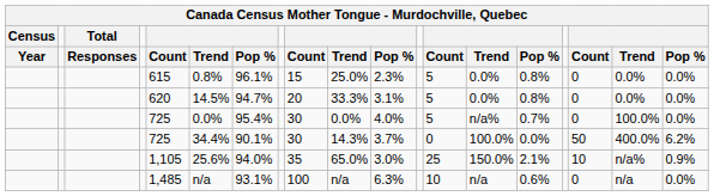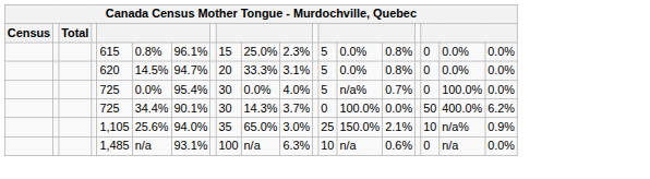 <table class="wikitable">
 <tr>
 <th colspan="19">Canada Census Mother Tongue - Murdochville, Quebec</th>
 </tr>
 <tr>
 <th>Census</th>
 <td></td>
 <th>Total</th>
 <td colspan="1"></td>
 <th colspan="3"></th>
 <td colspan="1"></td>
 <th colspan="3"></th>
 <td colspan="1"></td>
 <th colspan="3"></th>
 <td colspan="1"></td>
 <th colspan="3"></th>
-</tr>
-<tr>
-<th>Year</th>
-<td></td>
-<th>Responses</th>
-<td></td>
-<th>Count</th>
-<th>Trend</th>
-<th>Pop %</th>
-<td></td>
-<th>Count</th>
-<th>Trend</th>
-<th>Pop %</th>
-<td></td>
-<th>Count</th>
-<th>Trend</th>
-<th>Pop %</th>
-<td></td>
-<th>Count</th>
-<th>Trend</th>
-<th>Pop %</th>
 </tr>
 <tr>
 <td></td>
 <td></td>
 <td></td>
 <td></td>
 <td>615</td>
 <td> 0.8%</td>
 <td>96.1%</td>
 <td></td>
 <td>15</td>
 <td> 25.0%</td>
 <td>2.3%</td>
 <td></td>
 <td>5</td>
 <td> 0.0%</td>
 <td>0.8%</td>
 <td></td>
 <td>0</td>
 <td> 0.0%</td>
 <td>0.0%</td>
 </tr>
 <tr>
 <td></td>
 <td></td>
 <td></td>
 <td></td>
 <td>620</td>
 <td> 14.5%</td>
 <td>94.7%</td>
 <td></td>
 <td>20</td>
 <td> 33.3%</td>
 <td>3.1%</td>
 <td></td>
 <td>5</td>
 <td> 0.0%</td>
 <td>0.8%</td>
 <td></td>
 <td>0</td>
 <td> 0.0%</td>
 <td>0.0%</td>
 </tr>
 <tr>
 <td></td>
 <td></td>
 <td></td>
 <td></td>
 <td>725</td>
 <td> 0.0%</td>
 <td>95.4%</td>
 <td></td>
 <td>30</td>
 <td> 0.0%</td>
 <td>4.0%</td>
 <td></td>
 <td>5</td>
 <td> n/a%</td>
 <td>0.7%</td>
 <td></td>
 <td>0</td>
 <td> 100.0%</td>
 <td>0.0%</td>
 </tr>
 <tr>
 <td></td>
 <td></td>
 <td></td>
 <td></td>
 <td>725</td>
 <td> 34.4%</td>
 <td>90.1%</td>
 <td></td>
 <td>30</td>
 <td> 14.3%</td>
 <td>3.7%</td>
 <td></td>
 <td>0</td>
 <td> 100.0%</td>
 <td>0.0%</td>
 <td></td>
 <td>50</td>
 <td> 400.0%</td>
 <td>6.2%</td>
 </tr>
 <tr>
 <td></td>
 <td></td>
 <td></td>
 <td></td>
 <td>1,105</td>
 <td> 25.6%</td>
 <td>94.0%</td>
 <td></td>
 <td>35</td>
 <td> 65.0%</td>
 <td>3.0%</td>
 <td></td>
 <td>25</td>
 <td> 150.0%</td>
 <td>2.1%</td>
 <td></td>
 <td>10</td>
 <td> n/a%</td>
 <td>0.9%</td>
 </tr>
 <tr>
 <td></td>
 <td></td>
 <td></td>
 <td></td>
 <td>1,485</td>
 <td>n/a</td>
 <td>93.1%</td>
 <td></td>
 <td>100</td>
 <td>n/a</td>
 <td>6.3%</td>
 <td></td>
 <td>10</td>
 <td>n/a</td>
 <td>0.6%</td>
 <td></td>
 <td>0</td>
 <td>n/a</td>
 <td>0.0%</td>
 </tr>
 </table>
